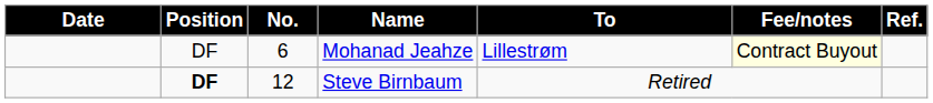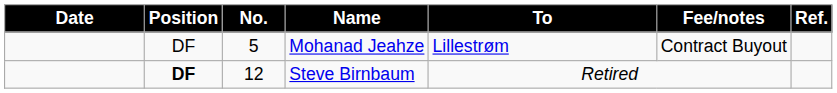 <table class="wikitable" style="text-align:center; ">
 <tr>
 <th style="background:#000000; color:#FFFFFF; width:120px;">Date</th>
 <th style="background:#000000; color:#FFFFFF; width:50px;">Position</th>
 <th style="background:#000000; color:#FFFFFF; width:50px;">No.</th>
 <th style="background:#000000; color:#FFFFFF;">Name</th>
 <th style="background:#000000; color:#FFFFFF; width:200px;">To</th>
 <th style="background:#000000; color:#FFFFFF;">Fee/notes</th>
 <th style="background:#000000; color:#FFFFFF; width:25px;">Ref.</th>
 </tr>
 <tr>
 </tr>
 <tr>
 <td></td>
 <td>DF</td>
-<td>6</td>
+<td>5</td>
 <td align="left"> <a href='#'>Mohanad Jeahze</a></td>
 <td align="left"> <a href='#'>Lillestrøm</a></td>
-<td style="background: lightyellow;">Contract Buyout</td>
+<td>Contract Buyout</td>
 <td></td>
 </tr>
 <tr>
 <td></td>
 <td><strong>DF</strong></td>
 <td>12</td>
 <td align="left"> <a href='#'>Steve Birnbaum</a></td>
 <td colspan="2"><em>Retired</em></td>
 <td></td>
 </tr>
 </table>
